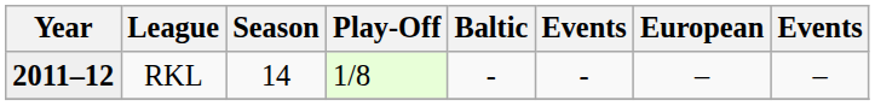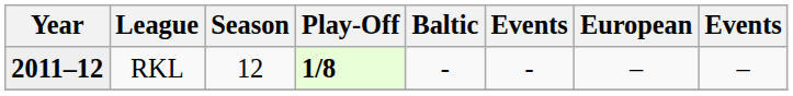 <table class="wikitable">
 <tr>
 <th>Year</th>
 <th>League</th>
 <th>Season</th>
 <th>Play-Off</th>
 <th>Baltic</th>
 <th>Events</th>
 <th>European</th>
 <th>Events</th>
 </tr>
 <tr>
 <td style="background:#efefef;"><strong>2011–12</strong></td>
 <td align="center">RKL</td>
-<td align="center">14</td>
-<td style="background:#E8FFD8;">1/8</td>
+<td align="center">12</td>
+<td style="background:#E8FFD8;"><strong>1/8</strong></td>
 <td align="center">-</td>
 <td align="center">-</td>
 <td align="center">–</td>
 <td align="center">–</td>
 </tr>
 <tr>
 </tr>
 </table>
